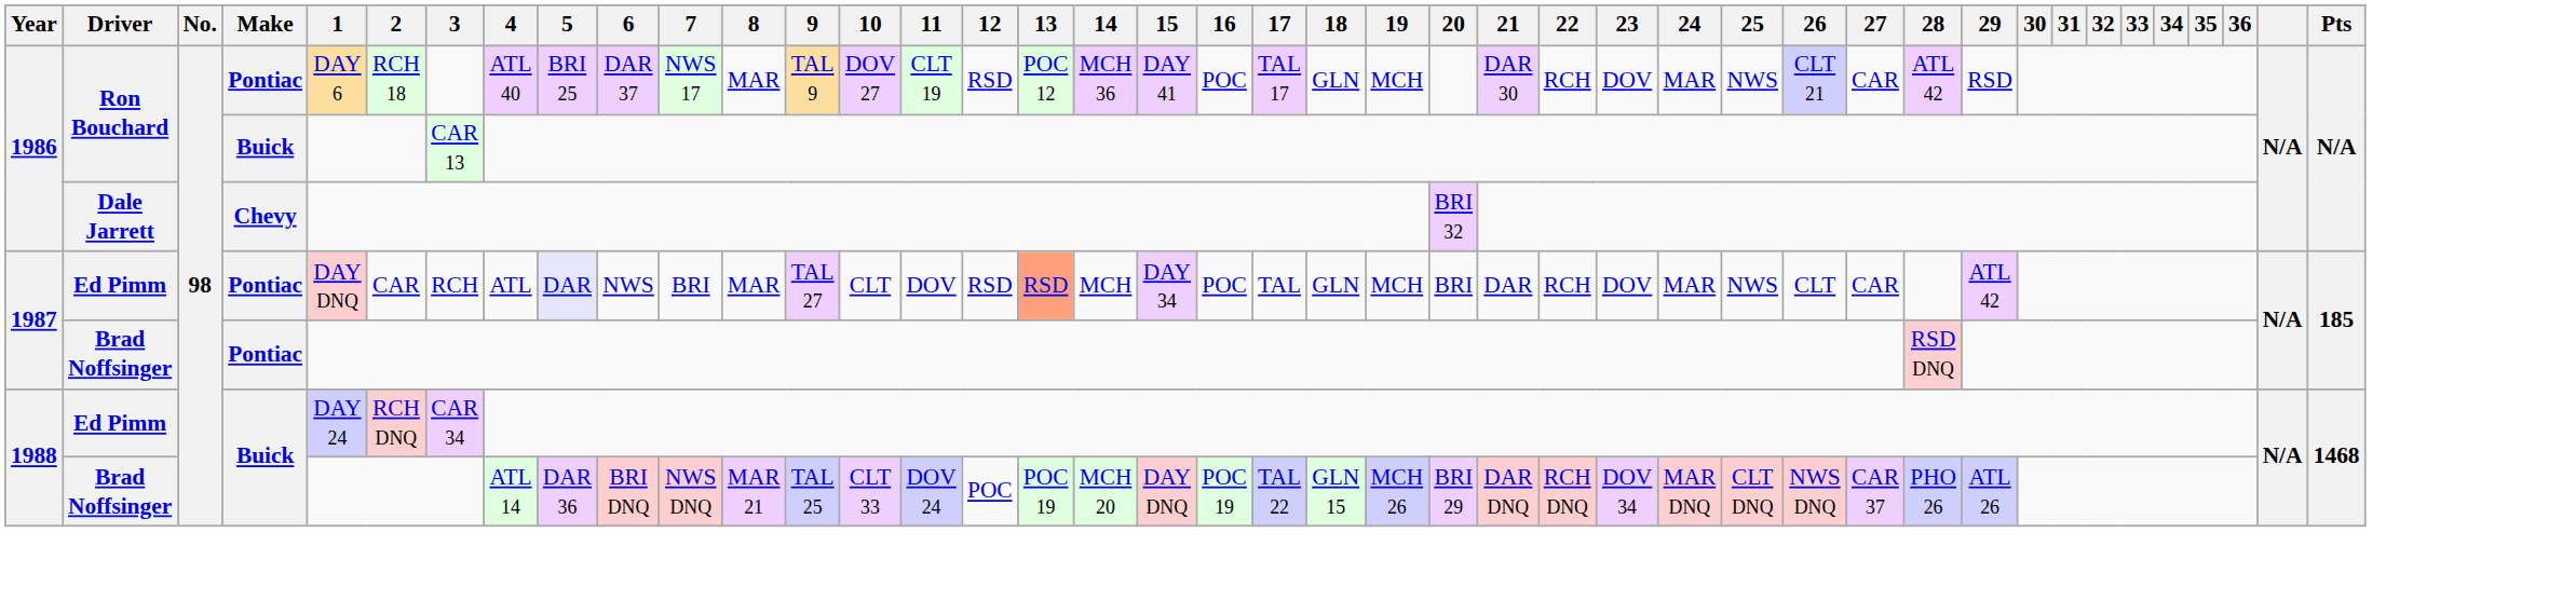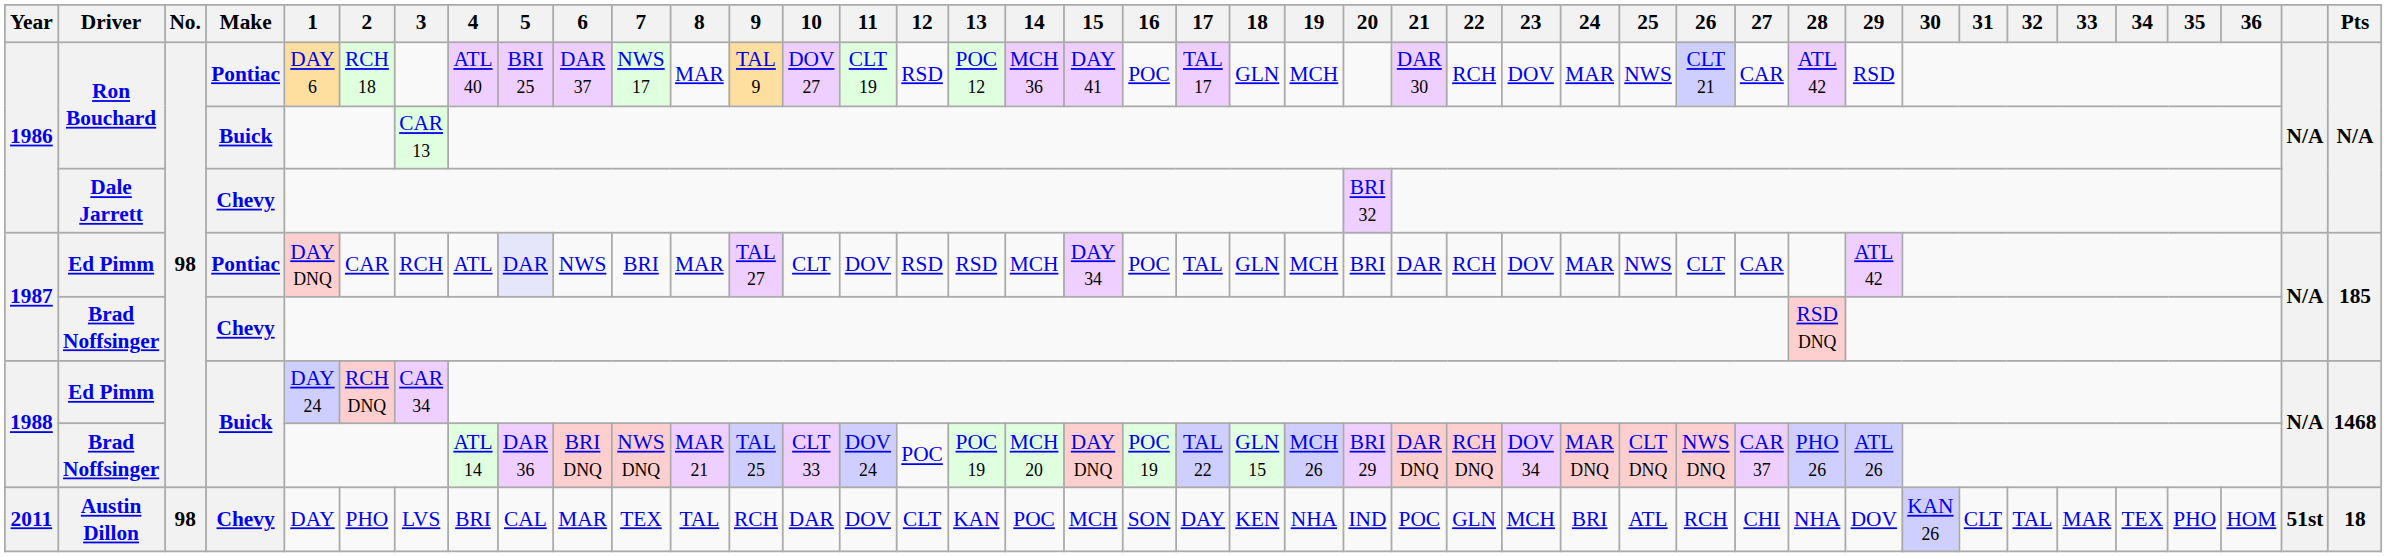 <table class="wikitable" style="text-align:center; font-size:75%">
 <tr>
 <th>Year</th>
 <th>Driver</th>
 <th>No.</th>
 <th>Make</th>
 <th>1</th>
 <th>2</th>
 <th>3</th>
 <th>4</th>
 <th>5</th>
 <th>6</th>
 <th>7</th>
 <th>8</th>
 <th>9</th>
 <th>10</th>
 <th>11</th>
 <th>12</th>
 <th>13</th>
 <th>14</th>
 <th>15</th>
 <th>16</th>
 <th>17</th>
 <th>18</th>
 <th>19</th>
 <th>20</th>
 <th>21</th>
 <th>22</th>
 <th>23</th>
 <th>24</th>
 <th>25</th>
 <th>26</th>
 <th>27</th>
 <th>28</th>
 <th>29</th>
 <th>30</th>
 <th>31</th>
 <th>32</th>
 <th>33</th>
 <th>34</th>
 <th>35</th>
 <th>36</th>
 <th></th>
 <th>Pts</th>
 </tr>
 <tr>
 <th rowspan=3><a href='#'>1986</a></th>
 <th rowspan=2><a href='#'>Ron Bouchard</a></th>
 <th rowspan=7>98</th>
 <th><a href='#'>Pontiac</a></th>
 <td style="background:#FFDF9F;"><a href='#'>DAY</a><br><small>6</small></td>
 <td style="background:#DFFFDF;"><a href='#'>RCH</a><br><small>18</small></td>
 <td></td>
 <td style="background:#EFCFFF;"><a href='#'>ATL</a><br><small>40</small></td>
 <td style="background:#EFCFFF;"><a href='#'>BRI</a><br><small>25</small></td>
 <td style="background:#EFCFFF;"><a href='#'>DAR</a><br><small>37</small></td>
 <td style="background:#DFFFDF;"><a href='#'>NWS</a><br><small>17</small></td>
 <td><a href='#'>MAR</a></td>
 <td style="background:#FFDF9F;"><a href='#'>TAL</a><br><small>9</small></td>
 <td style="background:#EFCFFF;"><a href='#'>DOV</a><br><small>27</small></td>
 <td style="background:#DFFFDF;"><a href='#'>CLT</a><br><small>19</small></td>
 <td><a href='#'>RSD</a></td>
 <td style="background:#DFFFDF;"><a href='#'>POC</a><br><small>12</small></td>
 <td style="background:#EFCFFF;"><a href='#'>MCH</a><br><small>36</small></td>
 <td style="background:#EFCFFF;"><a href='#'>DAY</a><br><small>41</small></td>
 <td><a href='#'>POC</a></td>
 <td style="background:#EFCFFF;"><a href='#'>TAL</a><br><small>17</small></td>
 <td><a href='#'>GLN</a></td>
 <td><a href='#'>MCH</a></td>
 <td></td>
 <td style="background:#EFCFFF;"><a href='#'>DAR</a><br><small>30</small></td>
 <td><a href='#'>RCH</a></td>
 <td><a href='#'>DOV</a></td>
 <td><a href='#'>MAR</a></td>
 <td><a href='#'>NWS</a></td>
 <td style="background:#CFCFFF;"><a href='#'>CLT</a><br><small>21</small></td>
 <td><a href='#'>CAR</a></td>
 <td style="background:#EFCFFF;"><a href='#'>ATL</a><br><small>42</small></td>
 <td><a href='#'>RSD</a></td>
 <td colspan=7></td>
 <th rowspan=3>N/A</th>
 <th rowspan=3>N/A</th>
 </tr>
 <tr>
 <th><a href='#'>Buick</a></th>
 <td colspan=2></td>
 <td style="background:#DFFFDF;"><a href='#'>CAR</a><br><small>13</small></td>
 <td colspan=33></td>
 </tr>
 <tr>
 <th><a href='#'>Dale Jarrett</a></th>
 <th><a href='#'>Chevy</a></th>
 <td colspan=19></td>
 <td style="background:#EFCFFF;"><a href='#'>BRI</a><br><small>32</small></td>
 <td colspan=16></td>
 </tr>
 <tr>
 <th rowspan=2><a href='#'>1987</a></th>
 <th><a href='#'>Ed Pimm</a></th>
 <th><a href='#'>Pontiac</a></th>
 <td style="background:#FFCFCF;"><a href='#'>DAY</a><br><small>DNQ</small></td>
 <td><a href='#'>CAR</a></td>
 <td><a href='#'>RCH</a></td>
 <td><a href='#'>ATL</a></td>
 <td style="background: lavender;"><a href='#'>DAR</a></td>
 <td><a href='#'>NWS</a></td>
 <td><a href='#'>BRI</a></td>
 <td><a href='#'>MAR</a></td>
 <td style="background:#EFCFFF;"><a href='#'>TAL</a><br><small>27</small></td>
 <td><a href='#'>CLT</a></td>
 <td><a href='#'>DOV</a></td>
 <td><a href='#'>RSD</a></td>
-<td style="background: lightsalmon;"><a href='#'>RSD</a></td>
+<td><a href='#'>RSD</a></td>
 <td><a href='#'>MCH</a></td>
 <td style="background:#EFCFFF;"><a href='#'>DAY</a><br><small>34</small></td>
 <td><a href='#'>POC</a></td>
 <td><a href='#'>TAL</a></td>
 <td><a href='#'>GLN</a></td>
 <td><a href='#'>MCH</a></td>
 <td><a href='#'>BRI</a></td>
 <td><a href='#'>DAR</a></td>
 <td><a href='#'>RCH</a></td>
 <td><a href='#'>DOV</a></td>
 <td><a href='#'>MAR</a></td>
 <td><a href='#'>NWS</a></td>
 <td><a href='#'>CLT</a></td>
 <td><a href='#'>CAR</a></td>
 <td></td>
 <td style="background:#EFCFFF;"><a href='#'>ATL</a><br><small>42</small></td>
 <td colspan=7></td>
 <th rowspan=2>N/A</th>
 <th rowspan=2>185</th>
 </tr>
 <tr>
 <th><a href='#'>Brad Noffsinger</a></th>
-<th><a href='#'>Pontiac</a></th>
+<th><a href='#'>Chevy</a></th>
 <td colspan=27></td>
 <td style="background:#FFCFCF;"><a href='#'>RSD</a><br><small>DNQ</small></td>
 <td colspan=8></td>
 </tr>
 <tr>
 <th rowspan=2><a href='#'>1988</a></th>
 <th><a href='#'>Ed Pimm</a></th>
 <th rowspan=2><a href='#'>Buick</a></th>
 <td style="background:#CFCFFF;"><a href='#'>DAY</a><br><small>24</small></td>
 <td style="background:#FFCFCF;"><a href='#'>RCH</a><br><small>DNQ</small></td>
 <td style="background:#EFCFFF;"><a href='#'>CAR</a><br><small>34</small></td>
 <td colspan=33></td>
 <th rowspan=2>N/A</th>
 <th rowspan=2>1468</th>
 </tr>
 <tr>
 <th><a href='#'>Brad Noffsinger</a></th>
 <td colspan=3></td>
 <td style="background:#DFFFDF;"><a href='#'>ATL</a><br><small>14</small></td>
 <td style="background:#EFCFFF;"><a href='#'>DAR</a><br><small>36</small></td>
 <td style="background:#FFCFCF;"><a href='#'>BRI</a><br><small>DNQ</small></td>
 <td style="background:#FFCFCF;"><a href='#'>NWS</a><br><small>DNQ</small></td>
 <td style="background:#EFCFFF;"><a href='#'>MAR</a><br><small>21</small></td>
 <td style="background:#CFCFFF;"><a href='#'>TAL</a><br><small>25</small></td>
 <td style="background:#EFCFFF;"><a href='#'>CLT</a><br><small>33</small></td>
 <td style="background:#CFCFFF;"><a href='#'>DOV</a><br><small>24</small></td>
 <td><a href='#'>POC</a></td>
 <td style="background:#DFFFDF;"><a href='#'>POC</a><br><small>19</small></td>
 <td style="background:#DFFFDF;"><a href='#'>MCH</a><br><small>20</small></td>
 <td style="background:#FFCFCF;"><a href='#'>DAY</a><br><small>DNQ</small></td>
 <td style="background:#DFFFDF;"><a href='#'>POC</a><br><small>19</small></td>
 <td style="background:#CFCFFF;"><a href='#'>TAL</a><br><small>22</small></td>
 <td style="background:#DFFFDF;"><a href='#'>GLN</a><br><small>15</small></td>
 <td style="background:#CFCFFF;"><a href='#'>MCH</a><br><small>26</small></td>
 <td style="background:#EFCFFF;"><a href='#'>BRI</a><br><small>29</small></td>
 <td style="background:#FFCFCF;"><a href='#'>DAR</a><br><small>DNQ</small></td>
 <td style="background:#FFCFCF;"><a href='#'>RCH</a><br><small>DNQ</small></td>
 <td style="background:#EFCFFF;"><a href='#'>DOV</a><br><small>34</small></td>
 <td style="background:#FFCFCF;"><a href='#'>MAR</a><br><small>DNQ</small></td>
 <td style="background:#FFCFCF;"><a href='#'>CLT</a><br><small>DNQ</small></td>
 <td style="background:#FFCFCF;"><a href='#'>NWS</a><br><small>DNQ</small></td>
 <td style="background:#EFCFFF;"><a href='#'>CAR</a><br><small>37</small></td>
 <td style="background:#CFCFFF;"><a href='#'>PHO</a><br><small>26</small></td>
 <td style="background:#CFCFFF;"><a href='#'>ATL</a><br><small>26</small></td>
 <td colspan=7></td>
 </tr>
+<tr>
+<th><a href='#'>2011</a></th>
+<th><a href='#'>Austin Dillon</a></th>
+<th>98</th>
+<th><a href='#'>Chevy</a></th>
+<td><a href='#'>DAY</a></td>
+<td><a href='#'>PHO</a></td>
+<td><a href='#'>LVS</a></td>
+<td><a href='#'>BRI</a></td>
+<td><a href='#'>CAL</a></td>
+<td><a href='#'>MAR</a></td>
+<td><a href='#'>TEX</a></td>
+<td><a href='#'>TAL</a></td>
+<td><a href='#'>RCH</a></td>
+<td><a href='#'>DAR</a></td>
+<td><a href='#'>DOV</a></td>
+<td><a href='#'>CLT</a></td>
+<td><a href='#'>KAN</a></td>
+<td><a href='#'>POC</a></td>
+<td><a href='#'>MCH</a></td>
+<td><a href='#'>SON</a></td>
+<td><a href='#'>DAY</a></td>
+<td><a href='#'>KEN</a></td>
+<td><a href='#'>NHA</a></td>
+<td><a href='#'>IND</a></td>
+<td><a href='#'>POC</a></td>
+<td><a href='#'>GLN</a></td>
+<td><a href='#'>MCH</a></td>
+<td><a href='#'>BRI</a></td>
+<td><a href='#'>ATL</a></td>
+<td><a href='#'>RCH</a></td>
+<td><a href='#'>CHI</a></td>
+<td><a href='#'>NHA</a></td>
+<td><a href='#'>DOV</a></td>
+<td style="background:#CFCFFF;"><a href='#'>KAN</a><br><small>26</small></td>
+<td><a href='#'>CLT</a></td>
+<td><a href='#'>TAL</a></td>
+<td><a href='#'>MAR</a></td>
+<td><a href='#'>TEX</a></td>
+<td><a href='#'>PHO</a></td>
+<td><a href='#'>HOM</a></td>
+<th>51st</th>
+<th>18</th>
+</tr>
 </table>
